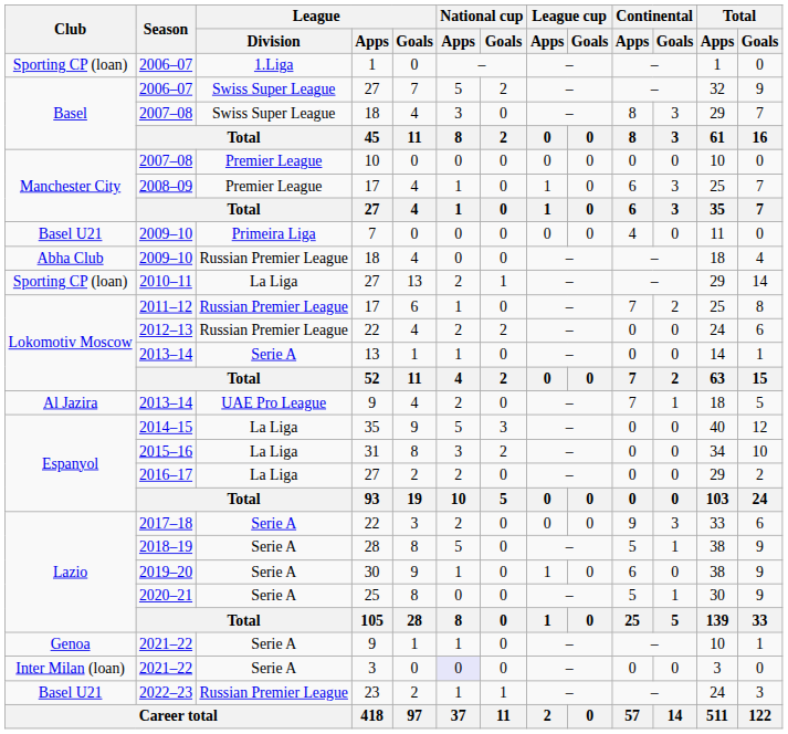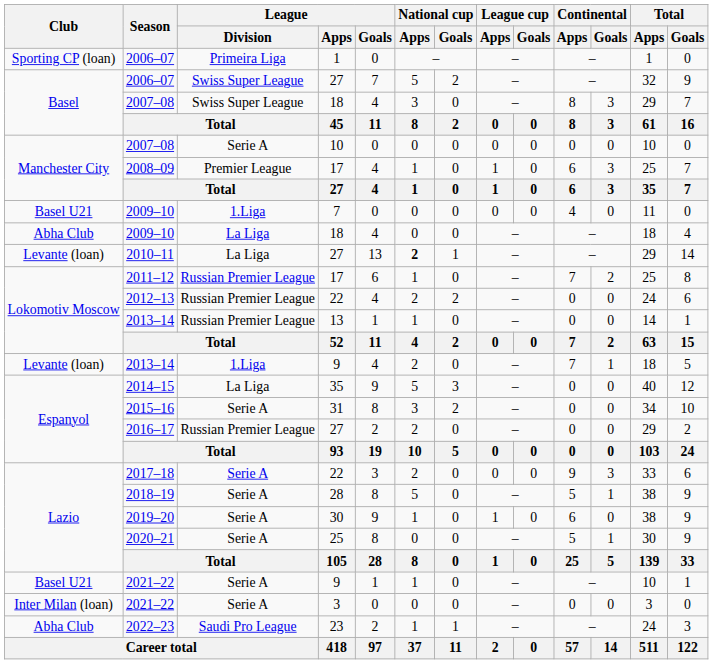 <table class="wikitable" style="text-align: center;">
 <tr>
 <th rowspan="2">Club</th>
 <th rowspan="2">Season</th>
 <th colspan="3">League</th>
 <th colspan="2">National cup</th>
 <th colspan="2">League cup</th>
 <th colspan="2">Continental</th>
 <th colspan="2">Total</th>
 </tr>
 <tr>
 <th>Division</th>
 <th>Apps</th>
 <th>Goals</th>
 <th>Apps</th>
 <th>Goals</th>
 <th>Apps</th>
 <th>Goals</th>
 <th>Apps</th>
 <th>Goals</th>
 <th>Apps</th>
 <th>Goals</th>
 </tr>
 <tr>
 <td><a href='#'>Sporting CP</a> (loan)</td>
 <td><a href='#'>2006–07</a></td>
-<td><a href='#'>1.Liga</a></td>
+<td><a href='#'>Primeira Liga</a></td>
 <td>1</td>
 <td>0</td>
 <td colspan="2">–</td>
 <td colspan="2">–</td>
 <td colspan="2">–</td>
 <td>1</td>
 <td>0</td>
 </tr>
 <tr>
 <td rowspan="3"><a href='#'>Basel</a></td>
 <td><a href='#'>2006–07</a></td>
 <td><a href='#'>Swiss Super League</a></td>
 <td>27</td>
 <td>7</td>
 <td>5</td>
 <td>2</td>
 <td colspan="2">–</td>
 <td colspan="2">–</td>
 <td>32</td>
 <td>9</td>
 </tr>
 <tr>
 <td><a href='#'>2007–08</a></td>
 <td>Swiss Super League</td>
 <td>18</td>
 <td>4</td>
 <td>3</td>
 <td>0</td>
 <td colspan="2">–</td>
 <td>8</td>
 <td>3</td>
 <td>29</td>
 <td>7</td>
 </tr>
 <tr>
 <th colspan="2">Total</th>
 <th>45</th>
 <th>11</th>
 <th>8</th>
 <th>2</th>
 <th>0</th>
 <th>0</th>
 <th>8</th>
 <th>3</th>
 <th>61</th>
 <th>16</th>
 </tr>
 <tr>
 <td rowspan="3"><a href='#'>Manchester City</a></td>
 <td><a href='#'>2007–08</a></td>
-<td><a href='#'>Premier League</a></td>
+<td>Serie A</td>
 <td>10</td>
 <td>0</td>
 <td>0</td>
 <td>0</td>
 <td>0</td>
 <td>0</td>
 <td>0</td>
 <td>0</td>
 <td>10</td>
 <td>0</td>
 </tr>
 <tr>
 <td><a href='#'>2008–09</a></td>
 <td>Premier League</td>
 <td>17</td>
 <td>4</td>
 <td>1</td>
 <td>0</td>
 <td>1</td>
 <td>0</td>
 <td>6</td>
 <td>3</td>
 <td>25</td>
 <td>7</td>
 </tr>
 <tr>
 <th colspan="2">Total</th>
 <th>27</th>
 <th>4</th>
 <th>1</th>
 <th>0</th>
 <th>1</th>
 <th>0</th>
 <th>6</th>
 <th>3</th>
 <th>35</th>
 <th>7</th>
 </tr>
 <tr>
 <td><a href='#'>Basel U21</a></td>
 <td><a href='#'>2009–10</a></td>
-<td><a href='#'>Primeira Liga</a></td>
+<td><a href='#'>1.Liga</a></td>
 <td>7</td>
 <td>0</td>
 <td>0</td>
 <td>0</td>
 <td>0</td>
 <td>0</td>
 <td>4</td>
 <td>0</td>
 <td>11</td>
 <td>0</td>
 </tr>
 <tr>
 <td><a href='#'>Abha Club</a></td>
 <td><a href='#'>2009–10</a></td>
-<td>Russian Premier League</td>
+<td><a href='#'>La Liga</a></td>
 <td>18</td>
 <td>4</td>
 <td>0</td>
 <td>0</td>
 <td colspan="2">–</td>
 <td colspan="2">–</td>
 <td>18</td>
 <td>4</td>
 </tr>
 <tr>
-<td><a href='#'>Sporting CP</a> (loan)</td>
+<td><a href='#'>Levante</a> (loan)</td>
 <td><a href='#'>2010–11</a></td>
 <td>La Liga</td>
 <td>27</td>
 <td>13</td>
-<td>2</td>
+<td><strong>2</strong></td>
 <td>1</td>
 <td colspan="2">–</td>
 <td colspan="2">–</td>
 <td>29</td>
 <td>14</td>
 </tr>
 <tr>
 <td rowspan="4"><a href='#'>Lokomotiv Moscow</a></td>
 <td><a href='#'>2011–12</a></td>
 <td><a href='#'>Russian Premier League</a></td>
 <td>17</td>
 <td>6</td>
 <td>1</td>
 <td>0</td>
 <td colspan="2">–</td>
 <td>7</td>
 <td>2</td>
 <td>25</td>
 <td>8</td>
 </tr>
 <tr>
 <td><a href='#'>2012–13</a></td>
 <td>Russian Premier League</td>
 <td>22</td>
 <td>4</td>
 <td>2</td>
 <td>2</td>
 <td colspan="2">–</td>
 <td>0</td>
 <td>0</td>
 <td>24</td>
 <td>6</td>
 </tr>
 <tr>
 <td><a href='#'>2013–14</a></td>
-<td><a href='#'>Serie A</a></td>
+<td>Russian Premier League</td>
 <td>13</td>
 <td>1</td>
 <td>1</td>
 <td>0</td>
 <td colspan="2">–</td>
 <td>0</td>
 <td>0</td>
 <td>14</td>
 <td>1</td>
 </tr>
 <tr>
 <th colspan="2">Total</th>
 <th>52</th>
 <th>11</th>
 <th>4</th>
 <th>2</th>
 <th>0</th>
 <th>0</th>
 <th>7</th>
 <th>2</th>
 <th>63</th>
 <th>15</th>
 </tr>
 <tr>
-<td><a href='#'>Al Jazira</a></td>
+<td><a href='#'>Levante</a> (loan)</td>
 <td><a href='#'>2013–14</a></td>
-<td><a href='#'>UAE Pro League</a></td>
+<td><a href='#'>1.Liga</a></td>
 <td>9</td>
 <td>4</td>
 <td>2</td>
 <td>0</td>
 <td colspan="2">–</td>
 <td>7</td>
 <td>1</td>
 <td>18</td>
 <td>5</td>
 </tr>
 <tr>
 <td rowspan="4"><a href='#'>Espanyol</a></td>
 <td><a href='#'>2014–15</a></td>
 <td>La Liga</td>
 <td>35</td>
 <td>9</td>
 <td>5</td>
 <td>3</td>
 <td colspan="2">–</td>
 <td>0</td>
 <td>0</td>
 <td>40</td>
 <td>12</td>
 </tr>
 <tr>
 <td><a href='#'>2015–16</a></td>
-<td>La Liga</td>
+<td>Serie A</td>
 <td>31</td>
 <td>8</td>
 <td>3</td>
 <td>2</td>
 <td colspan="2">–</td>
 <td>0</td>
 <td>0</td>
 <td>34</td>
 <td>10</td>
 </tr>
 <tr>
 <td><a href='#'>2016–17</a></td>
-<td>La Liga</td>
+<td>Russian Premier League</td>
 <td>27</td>
 <td>2</td>
 <td>2</td>
 <td>0</td>
 <td colspan="2">–</td>
 <td>0</td>
 <td>0</td>
 <td>29</td>
 <td>2</td>
 </tr>
 <tr>
 <th colspan="2">Total</th>
 <th>93</th>
 <th>19</th>
 <th>10</th>
 <th>5</th>
 <th>0</th>
 <th>0</th>
 <th>0</th>
 <th>0</th>
 <th>103</th>
 <th>24</th>
 </tr>
 <tr>
 <td rowspan="5"><a href='#'>Lazio</a></td>
 <td><a href='#'>2017–18</a></td>
 <td><a href='#'>Serie A</a></td>
 <td>22</td>
 <td>3</td>
 <td>2</td>
 <td>0</td>
 <td>0</td>
 <td>0</td>
 <td>9</td>
 <td>3</td>
 <td>33</td>
 <td>6</td>
 </tr>
 <tr>
 <td><a href='#'>2018–19</a></td>
 <td>Serie A</td>
 <td>28</td>
 <td>8</td>
 <td>5</td>
 <td>0</td>
 <td colspan="2">–</td>
 <td>5</td>
 <td>1</td>
 <td>38</td>
 <td>9</td>
 </tr>
 <tr>
 <td><a href='#'>2019–20</a></td>
 <td>Serie A</td>
 <td>30</td>
 <td>9</td>
 <td>1</td>
 <td>0</td>
 <td>1</td>
 <td>0</td>
 <td>6</td>
 <td>0</td>
 <td>38</td>
 <td>9</td>
 </tr>
 <tr>
 <td><a href='#'>2020–21</a></td>
 <td>Serie A</td>
 <td>25</td>
 <td>8</td>
 <td>0</td>
 <td>0</td>
 <td colspan="2">–</td>
 <td>5</td>
 <td>1</td>
 <td>30</td>
 <td>9</td>
 </tr>
 <tr>
 <th colspan="2">Total</th>
 <th>105</th>
 <th>28</th>
 <th>8</th>
 <th>0</th>
 <th>1</th>
 <th>0</th>
 <th>25</th>
 <th>5</th>
 <th>139</th>
 <th>33</th>
 </tr>
 <tr>
-<td><a href='#'>Genoa</a></td>
+<td><a href='#'>Basel U21</a></td>
 <td><a href='#'>2021–22</a></td>
 <td>Serie A</td>
 <td>9</td>
 <td>1</td>
 <td>1</td>
 <td>0</td>
 <td colspan="2">–</td>
 <td colspan="2">–</td>
 <td>10</td>
 <td>1</td>
 </tr>
 <tr>
 <td><a href='#'>Inter Milan</a> (loan)</td>
 <td><a href='#'>2021–22</a></td>
 <td>Serie A</td>
 <td>3</td>
 <td>0</td>
-<td style="background: lavender;">0</td>
+<td>0</td>
 <td>0</td>
 <td colspan="2">–</td>
 <td>0</td>
 <td>0</td>
 <td>3</td>
 <td>0</td>
 </tr>
 <tr>
-<td><a href='#'>Basel U21</a></td>
+<td><a href='#'>Abha Club</a></td>
 <td><a href='#'>2022–23</a></td>
-<td><a href='#'>Russian Premier League</a></td>
+<td><a href='#'>Saudi Pro League</a></td>
 <td>23</td>
 <td>2</td>
 <td>1</td>
 <td>1</td>
 <td colspan="2">–</td>
 <td colspan="2">–</td>
 <td>24</td>
 <td>3</td>
 </tr>
 <tr>
 <th colspan="3">Career total</th>
 <th>418</th>
 <th>97</th>
 <th>37</th>
 <th>11</th>
 <th>2</th>
 <th>0</th>
 <th>57</th>
 <th>14</th>
 <th>511</th>
 <th>122</th>
 </tr>
 </table>
